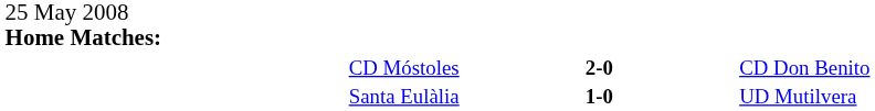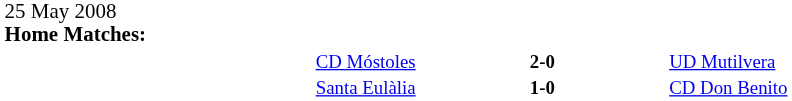 <table width=100% cellspacing=1>
 <tr>
 <th width=20%></th>
 <th width=12%></th>
 <th width=20%></th>
 <th></th>
 </tr>
 <tr>
 <td>25 May 2008<br><strong>Home Matches:</strong></td>
 </tr>
 <tr style=font-size:90%>
 <td align=right><a href='#'>CD Móstoles</a></td>
 <td align=center><strong>2-0</strong></td>
-<td><a href='#'>CD Don Benito</a></td>
+<td><a href='#'>UD Mutilvera</a></td>
 </tr>
 <tr style=font-size:90%>
 <td align=right><a href='#'>Santa Eulàlia</a></td>
 <td align=center><strong>1-0</strong></td>
-<td><a href='#'>UD Mutilvera</a></td>
+<td><a href='#'>CD Don Benito</a></td>
 </tr>
 </table>
